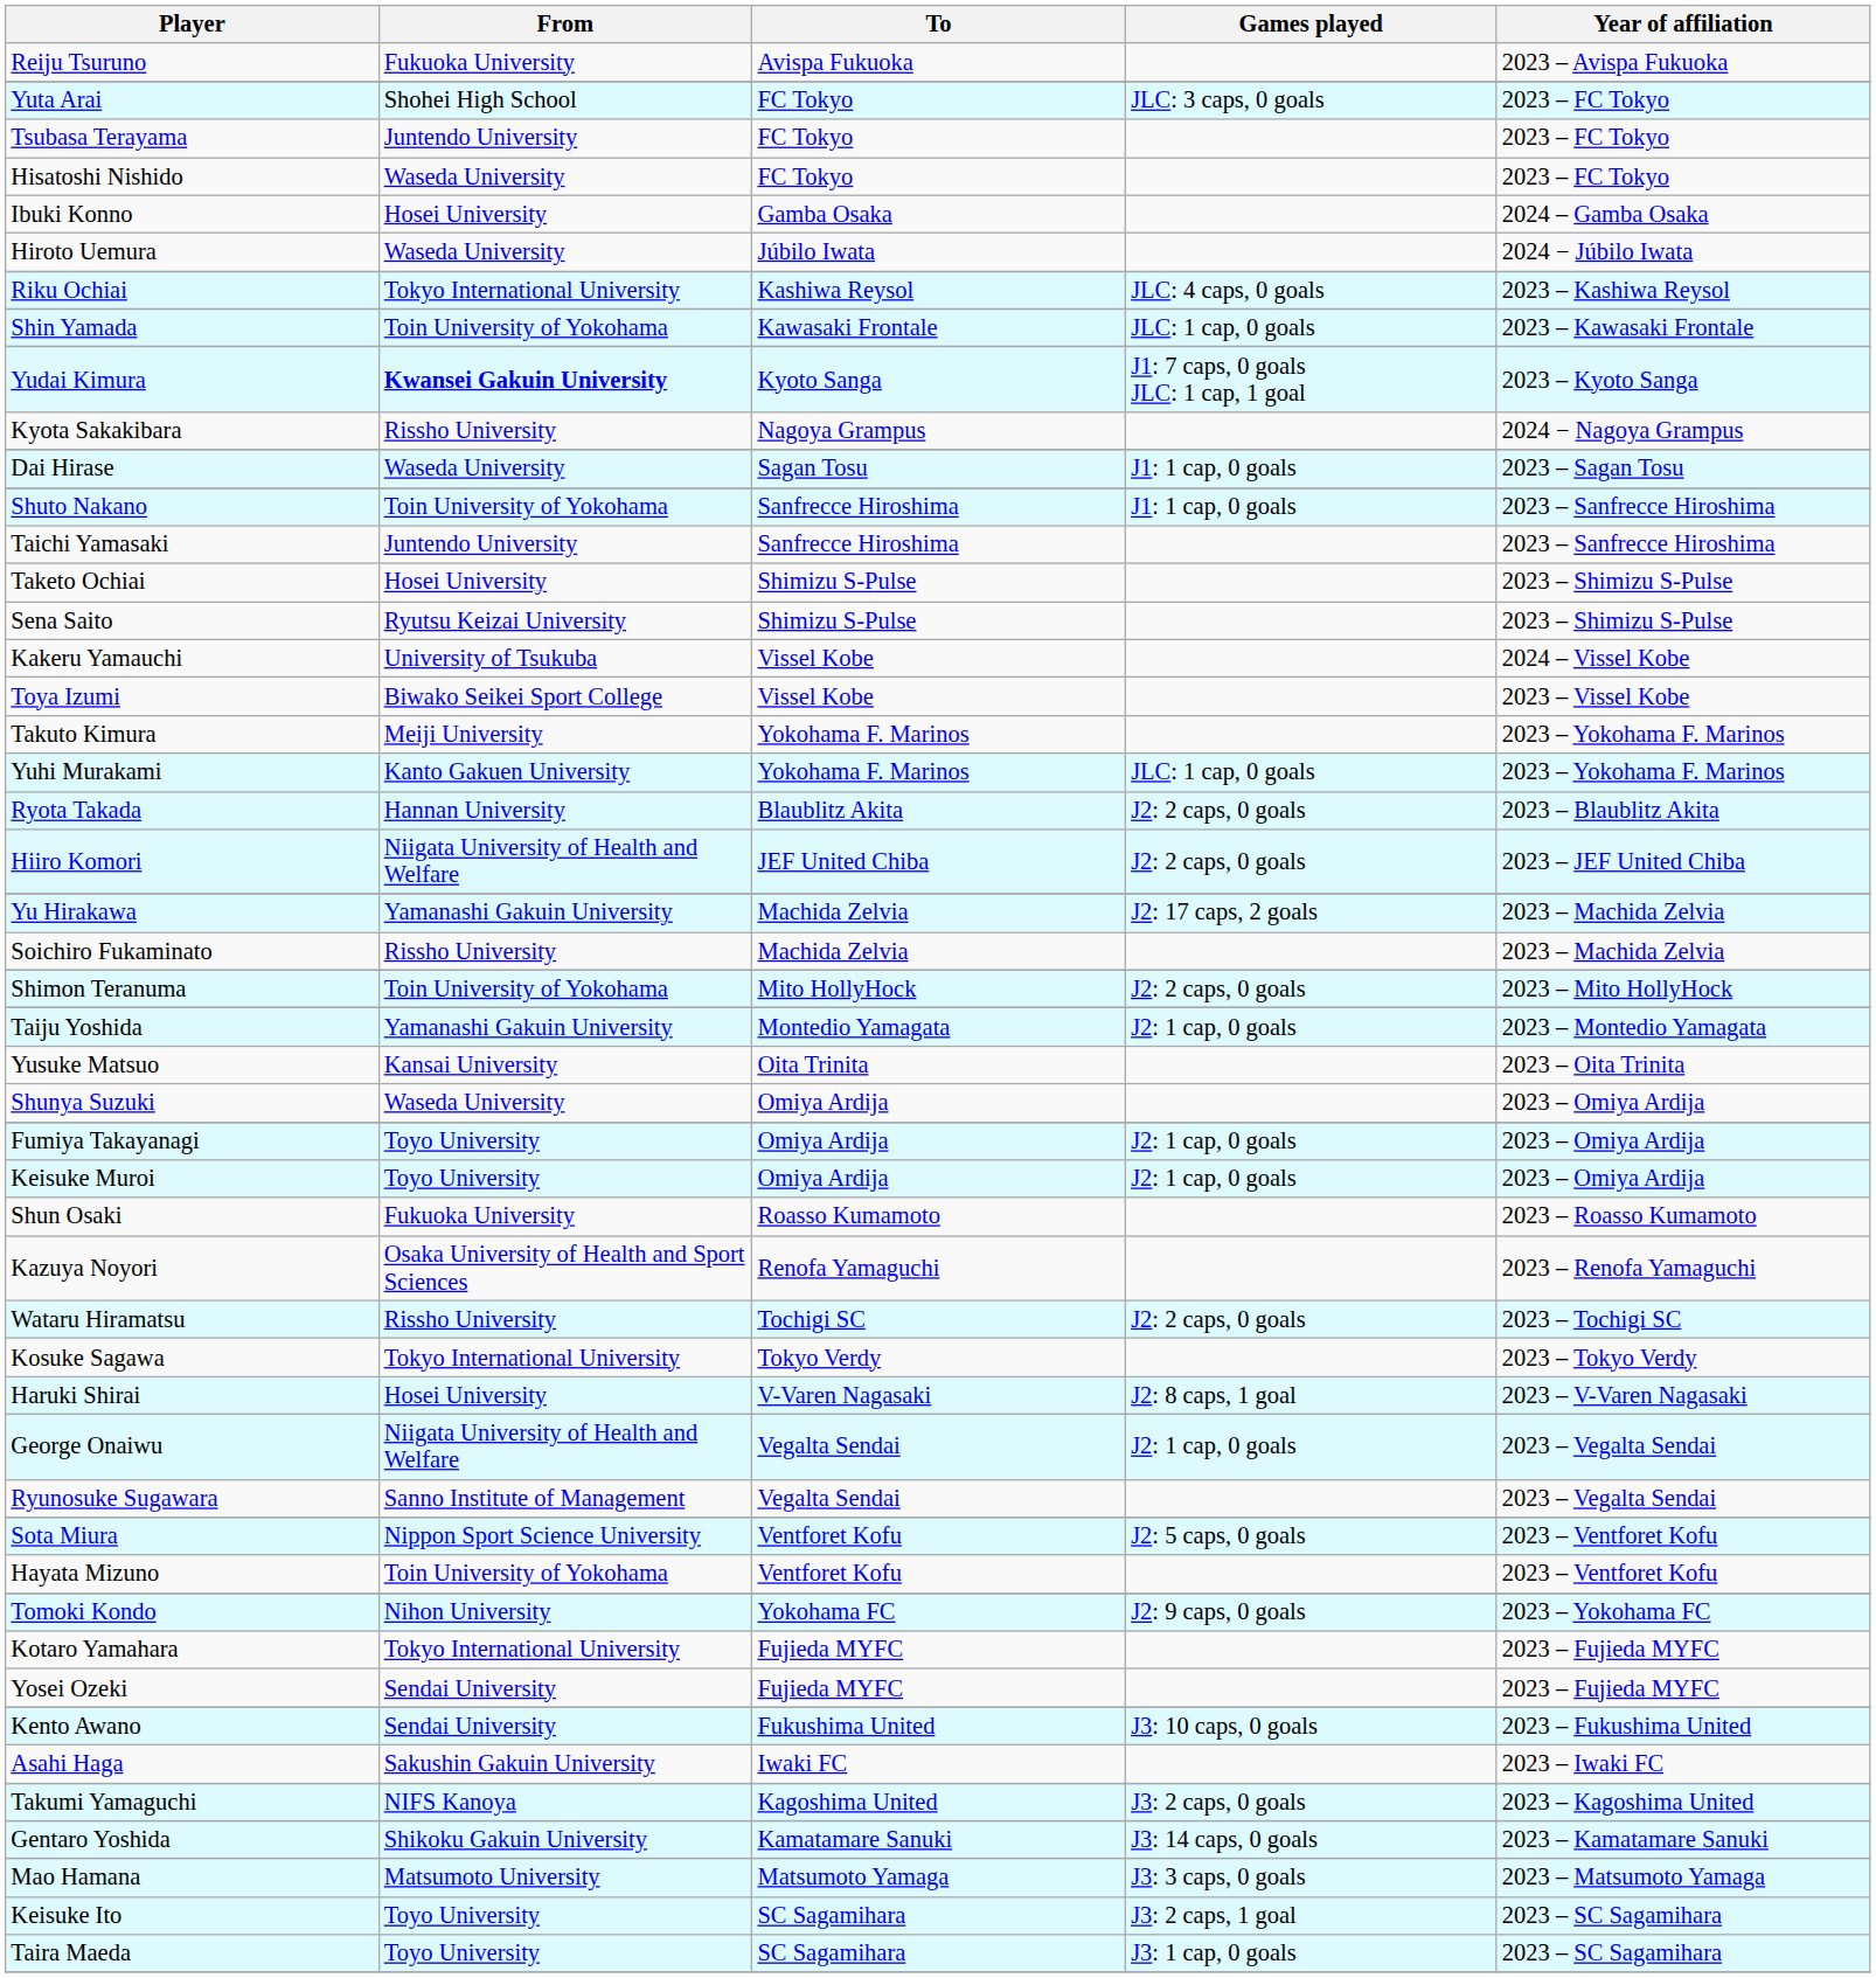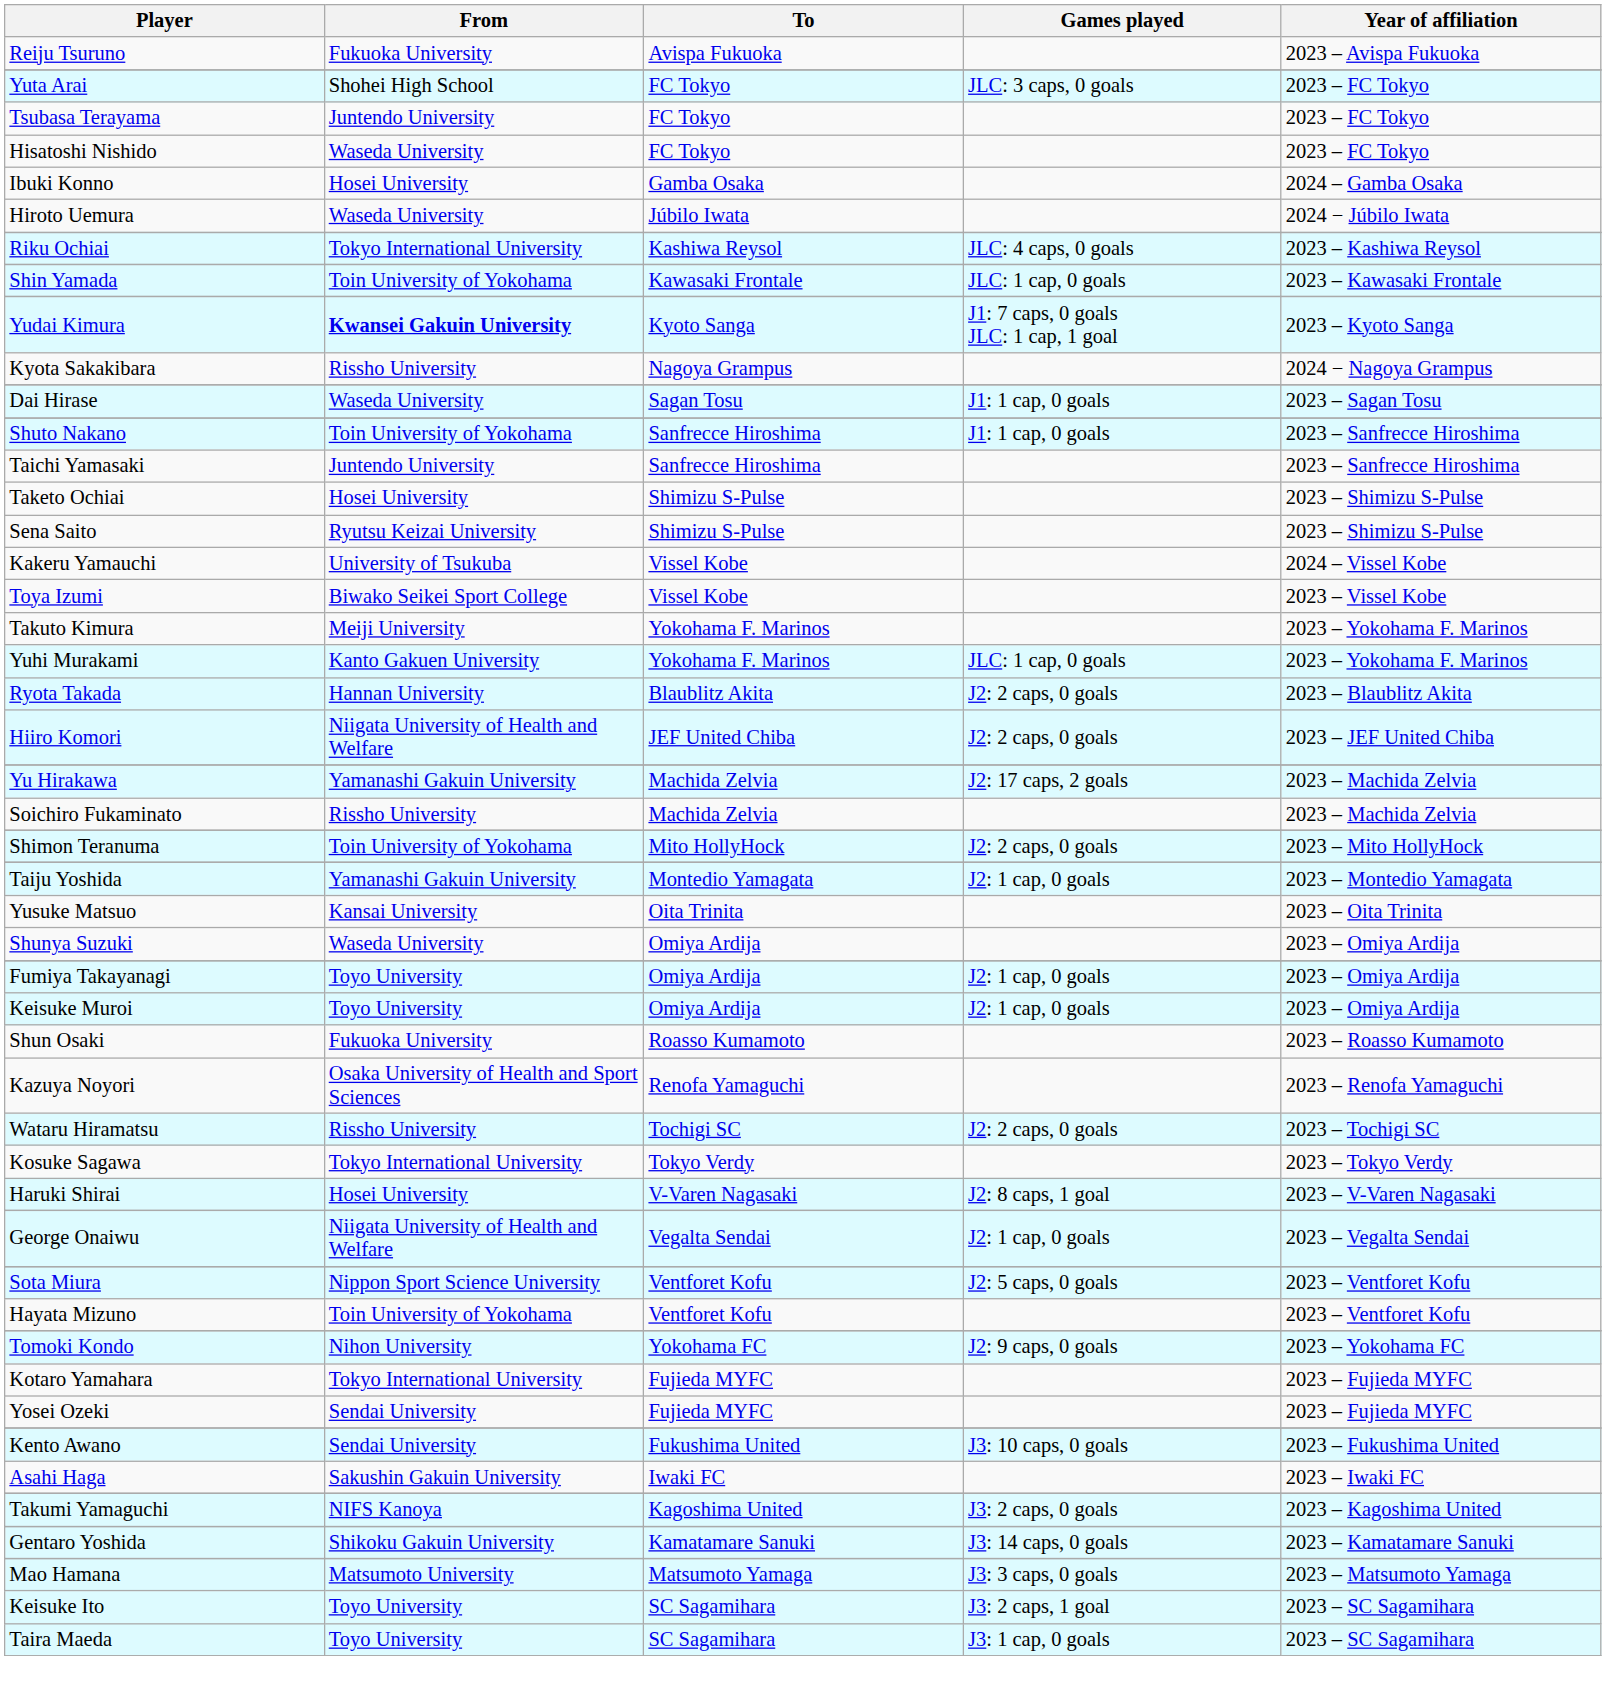 <table class="wikitable sortable mw-collapsible" style="text-align:left;">
 <tr>
 <th width=250px>Player</th>
 <th width=250px>From</th>
 <th width=250px>To</th>
 <th width=250px>Games played</th>
 <th width=250px>Year of affiliation</th>
 </tr>
 <tr>
 <td><a href='#'>Reiju Tsuruno</a></td>
 <td><a href='#'>Fukuoka University</a></td>
 <td><a href='#'>Avispa Fukuoka</a></td>
 <td></td>
 <td>2023 – <a href='#'>Avispa Fukuoka</a></td>
 </tr>
 <tr>
 </tr>
 <tr style="background:#DDFBFF;">
 <td><a href='#'>Yuta Arai</a></td>
 <td>Shohei High School</td>
 <td><a href='#'>FC Tokyo</a></td>
 <td><a href='#'>JLC</a>: 3 caps, 0 goals</td>
 <td>2023 – <a href='#'>FC Tokyo</a></td>
 </tr>
 <tr>
 <td><a href='#'>Tsubasa Terayama</a></td>
 <td><a href='#'>Juntendo University</a></td>
 <td><a href='#'>FC Tokyo</a></td>
 <td></td>
 <td>2023 – <a href='#'>FC Tokyo</a></td>
 </tr>
 <tr>
 <td>Hisatoshi Nishido</td>
 <td><a href='#'>Waseda University</a></td>
 <td><a href='#'>FC Tokyo</a></td>
 <td></td>
 <td>2023 – <a href='#'>FC Tokyo</a></td>
 </tr>
 <tr>
 <td>Ibuki Konno</td>
 <td><a href='#'>Hosei University</a></td>
 <td><a href='#'>Gamba Osaka</a></td>
 <td></td>
 <td>2024 – <a href='#'>Gamba Osaka</a></td>
 </tr>
 <tr>
 <td>Hiroto Uemura</td>
 <td><a href='#'>Waseda University</a></td>
 <td><a href='#'>Júbilo Iwata</a></td>
 <td></td>
 <td>2024 − <a href='#'>Júbilo Iwata</a></td>
 </tr>
 <tr>
 </tr>
 <tr style="background:#DDFBFF;">
 <td><a href='#'>Riku Ochiai</a></td>
 <td><a href='#'>Tokyo International University</a></td>
 <td><a href='#'>Kashiwa Reysol</a></td>
 <td><a href='#'>JLC</a>: 4 caps, 0 goals</td>
 <td>2023 – <a href='#'>Kashiwa Reysol</a></td>
 </tr>
 <tr>
 </tr>
 <tr style="background:#DDFBFF;">
 <td><a href='#'>Shin Yamada</a></td>
 <td><a href='#'>Toin University of Yokohama</a></td>
 <td><a href='#'>Kawasaki Frontale</a></td>
 <td><a href='#'>JLC</a>: 1 cap, 0 goals</td>
 <td>2023 – <a href='#'>Kawasaki Frontale</a></td>
 </tr>
 <tr>
 </tr>
 <tr style="background:#DDFBFF;">
 <td><a href='#'>Yudai Kimura</a></td>
 <td><strong><a href='#'>Kwansei Gakuin University</a></strong></td>
 <td><a href='#'>Kyoto Sanga</a></td>
 <td><a href='#'>J1</a>: 7 caps, 0 goals<br><a href='#'>JLC</a>: 1 cap, 1 goal</td>
 <td>2023 – <a href='#'>Kyoto Sanga</a></td>
 </tr>
 <tr>
 <td>Kyota Sakakibara</td>
 <td><a href='#'>Rissho University</a></td>
 <td><a href='#'>Nagoya Grampus</a></td>
 <td></td>
 <td>2024 − <a href='#'>Nagoya Grampus</a></td>
 </tr>
 <tr>
 </tr>
 <tr style="background:#DDFBFF;">
 <td>Dai Hirase</td>
 <td><a href='#'>Waseda University</a></td>
 <td><a href='#'>Sagan Tosu</a></td>
 <td><a href='#'>J1</a>: 1 cap, 0 goals</td>
 <td>2023 – <a href='#'>Sagan Tosu</a></td>
 </tr>
 <tr>
 </tr>
 <tr style="background:#DDFBFF;">
 <td><a href='#'>Shuto Nakano</a></td>
 <td><a href='#'>Toin University of Yokohama</a></td>
 <td><a href='#'>Sanfrecce Hiroshima</a></td>
 <td><a href='#'>J1</a>: 1 cap, 0 goals</td>
 <td>2023 – <a href='#'>Sanfrecce Hiroshima</a></td>
 </tr>
 <tr>
 <td>Taichi Yamasaki</td>
 <td><a href='#'>Juntendo University</a></td>
 <td><a href='#'>Sanfrecce Hiroshima</a></td>
 <td></td>
 <td>2023 – <a href='#'>Sanfrecce Hiroshima</a></td>
 </tr>
 <tr>
 <td>Taketo Ochiai</td>
 <td><a href='#'>Hosei University</a></td>
 <td><a href='#'>Shimizu S-Pulse</a></td>
 <td></td>
 <td>2023 – <a href='#'>Shimizu S-Pulse</a></td>
 </tr>
 <tr>
 <td>Sena Saito</td>
 <td><a href='#'>Ryutsu Keizai University</a></td>
 <td><a href='#'>Shimizu S-Pulse</a></td>
 <td></td>
 <td>2023 – <a href='#'>Shimizu S-Pulse</a></td>
 </tr>
 <tr>
 <td>Kakeru Yamauchi</td>
 <td><a href='#'>University of Tsukuba</a></td>
 <td><a href='#'>Vissel Kobe</a></td>
 <td></td>
 <td>2024 – <a href='#'>Vissel Kobe</a></td>
 </tr>
 <tr>
 <td><a href='#'>Toya Izumi</a></td>
 <td><a href='#'>Biwako Seikei Sport College</a></td>
 <td><a href='#'>Vissel Kobe</a></td>
 <td></td>
 <td>2023 – <a href='#'>Vissel Kobe</a></td>
 </tr>
 <tr>
 <td>Takuto Kimura</td>
 <td><a href='#'>Meiji University</a></td>
 <td><a href='#'>Yokohama F. Marinos</a></td>
 <td></td>
 <td>2023 – <a href='#'>Yokohama F. Marinos</a></td>
 </tr>
 <tr style="background:#DDFBFF;">
 <td>Yuhi Murakami</td>
 <td><a href='#'>Kanto Gakuen University</a></td>
 <td><a href='#'>Yokohama F. Marinos</a></td>
 <td><a href='#'>JLC</a>: 1 cap, 0 goals</td>
 <td>2023 – <a href='#'>Yokohama F. Marinos</a></td>
 </tr>
 <tr style="background:#DDFBFF;">
 <td><a href='#'>Ryota Takada</a></td>
 <td><a href='#'>Hannan University</a></td>
 <td><a href='#'>Blaublitz Akita</a></td>
 <td><a href='#'>J2</a>: 2 caps, 0 goals</td>
 <td>2023 – <a href='#'>Blaublitz Akita</a></td>
 </tr>
 <tr style="background:#DDFBFF;">
 <td><a href='#'>Hiiro Komori</a></td>
 <td><a href='#'>Niigata University of Health and Welfare</a></td>
 <td><a href='#'>JEF United Chiba</a></td>
 <td><a href='#'>J2</a>: 2 caps, 0 goals</td>
 <td>2023 – <a href='#'>JEF United Chiba</a></td>
 </tr>
 <tr>
 </tr>
 <tr style="background:#DDFBFF;">
 <td><a href='#'>Yu Hirakawa</a></td>
 <td><a href='#'>Yamanashi Gakuin University</a></td>
 <td><a href='#'>Machida Zelvia</a></td>
 <td><a href='#'>J2</a>: 17 caps, 2 goals</td>
 <td>2023 – <a href='#'>Machida Zelvia</a></td>
 </tr>
 <tr>
 <td>Soichiro Fukaminato</td>
 <td><a href='#'>Rissho University</a></td>
 <td><a href='#'>Machida Zelvia</a></td>
 <td></td>
 <td>2023 – <a href='#'>Machida Zelvia</a></td>
 </tr>
 <tr>
 </tr>
 <tr style="background:#DDFBFF;">
 <td>Shimon Teranuma</td>
 <td><a href='#'>Toin University of Yokohama</a></td>
 <td><a href='#'>Mito HollyHock</a></td>
 <td><a href='#'>J2</a>: 2 caps, 0 goals</td>
 <td>2023 – <a href='#'>Mito HollyHock</a></td>
 </tr>
 <tr>
 </tr>
 <tr style="background:#DDFBFF;">
 <td>Taiju Yoshida</td>
 <td><a href='#'>Yamanashi Gakuin University</a></td>
 <td><a href='#'>Montedio Yamagata</a></td>
 <td><a href='#'>J2</a>: 1 cap, 0 goals</td>
 <td>2023 – <a href='#'>Montedio Yamagata</a></td>
 </tr>
 <tr>
 <td>Yusuke Matsuo</td>
 <td><a href='#'>Kansai University</a></td>
 <td><a href='#'>Oita Trinita</a></td>
 <td></td>
 <td>2023 – <a href='#'>Oita Trinita</a></td>
 </tr>
 <tr>
 <td><a href='#'>Shunya Suzuki</a></td>
 <td><a href='#'>Waseda University</a></td>
 <td><a href='#'>Omiya Ardija</a></td>
 <td></td>
 <td>2023 – <a href='#'>Omiya Ardija</a></td>
 </tr>
 <tr>
 </tr>
 <tr style="background:#DDFBFF;">
 <td>Fumiya Takayanagi</td>
 <td><a href='#'>Toyo University</a></td>
 <td><a href='#'>Omiya Ardija</a></td>
 <td><a href='#'>J2</a>: 1 cap, 0 goals</td>
 <td>2023 – <a href='#'>Omiya Ardija</a></td>
 </tr>
 <tr style="background:#DDFBFF;">
 <td>Keisuke Muroi</td>
 <td><a href='#'>Toyo University</a></td>
 <td><a href='#'>Omiya Ardija</a></td>
 <td><a href='#'>J2</a>: 1 cap, 0 goals</td>
 <td>2023 – <a href='#'>Omiya Ardija</a></td>
 </tr>
 <tr>
 <td>Shun Osaki</td>
 <td><a href='#'>Fukuoka University</a></td>
 <td><a href='#'>Roasso Kumamoto</a></td>
 <td></td>
 <td>2023 – <a href='#'>Roasso Kumamoto</a></td>
 </tr>
 <tr>
 <td>Kazuya Noyori</td>
 <td><a href='#'>Osaka University of Health and Sport Sciences</a></td>
 <td><a href='#'>Renofa Yamaguchi</a></td>
 <td></td>
 <td>2023 – <a href='#'>Renofa Yamaguchi</a></td>
 </tr>
 <tr style="background:#DDFBFF;">
 <td>Wataru Hiramatsu</td>
 <td><a href='#'>Rissho University</a></td>
 <td><a href='#'>Tochigi SC</a></td>
 <td><a href='#'>J2</a>: 2 caps, 0 goals</td>
 <td>2023 – <a href='#'>Tochigi SC</a></td>
 </tr>
 <tr>
 <td>Kosuke Sagawa</td>
 <td><a href='#'>Tokyo International University</a></td>
 <td><a href='#'>Tokyo Verdy</a></td>
 <td></td>
 <td>2023 – <a href='#'>Tokyo Verdy</a></td>
 </tr>
 <tr style="background:#DDFBFF;">
 <td>Haruki Shirai</td>
 <td><a href='#'>Hosei University</a></td>
 <td><a href='#'>V-Varen Nagasaki</a></td>
 <td><a href='#'>J2</a>: 8 caps, 1 goal</td>
 <td>2023 – <a href='#'>V-Varen Nagasaki</a></td>
 </tr>
 <tr>
 </tr>
 <tr style="background:#DDFBFF;">
 <td>George Onaiwu</td>
 <td><a href='#'>Niigata University of Health and Welfare</a></td>
 <td><a href='#'>Vegalta Sendai</a></td>
 <td><a href='#'>J2</a>: 1 cap, 0 goals</td>
 <td>2023 – <a href='#'>Vegalta Sendai</a></td>
 </tr>
 <tr>
-<td><a href='#'>Ryunosuke Sugawara</a></td>
-<td><a href='#'>Sanno Institute of Management</a></td>
-<td><a href='#'>Vegalta Sendai</a></td>
-<td></td>
-<td>2023 – <a href='#'>Vegalta Sendai</a></td>
-</tr>
-<tr>
 </tr>
 <tr style="background:#DDFBFF;">
 <td><a href='#'>Sota Miura</a></td>
 <td><a href='#'>Nippon Sport Science University</a></td>
 <td><a href='#'>Ventforet Kofu</a></td>
 <td><a href='#'>J2</a>: 5 caps, 0 goals</td>
 <td>2023 – <a href='#'>Ventforet Kofu</a></td>
 </tr>
 <tr>
 <td>Hayata Mizuno</td>
 <td><a href='#'>Toin University of Yokohama</a></td>
 <td><a href='#'>Ventforet Kofu</a></td>
 <td></td>
 <td>2023 – <a href='#'>Ventforet Kofu</a></td>
 </tr>
 <tr>
 </tr>
 <tr style="background:#DDFBFF;">
 <td><a href='#'>Tomoki Kondo</a></td>
 <td><a href='#'>Nihon University</a></td>
 <td><a href='#'>Yokohama FC</a></td>
 <td><a href='#'>J2</a>: 9 caps, 0 goals</td>
 <td>2023 – <a href='#'>Yokohama FC</a></td>
 </tr>
 <tr>
 <td>Kotaro Yamahara</td>
 <td><a href='#'>Tokyo International University</a></td>
 <td><a href='#'>Fujieda MYFC</a></td>
 <td></td>
 <td>2023 – <a href='#'>Fujieda MYFC</a></td>
 </tr>
 <tr>
 <td>Yosei Ozeki</td>
 <td><a href='#'>Sendai University</a></td>
 <td><a href='#'>Fujieda MYFC</a></td>
 <td></td>
 <td>2023 – <a href='#'>Fujieda MYFC</a></td>
 </tr>
 <tr>
 </tr>
 <tr style="background:#DDFBFF;">
 <td>Kento Awano</td>
 <td><a href='#'>Sendai University</a></td>
 <td><a href='#'>Fukushima United</a></td>
 <td><a href='#'>J3</a>: 10 caps, 0 goals</td>
 <td>2023 – <a href='#'>Fukushima United</a></td>
 </tr>
 <tr>
 <td><a href='#'>Asahi Haga</a></td>
 <td><a href='#'>Sakushin Gakuin University</a></td>
 <td><a href='#'>Iwaki FC</a></td>
 <td></td>
 <td>2023 – <a href='#'>Iwaki FC</a></td>
 </tr>
 <tr>
 </tr>
 <tr style="background:#DDFBFF;">
 <td>Takumi Yamaguchi</td>
 <td><a href='#'>NIFS Kanoya</a></td>
 <td><a href='#'>Kagoshima United</a></td>
 <td><a href='#'>J3</a>: 2 caps, 0 goals</td>
 <td>2023 – <a href='#'>Kagoshima United</a></td>
 </tr>
 <tr>
 </tr>
 <tr style="background:#DDFBFF;">
 <td>Gentaro Yoshida</td>
 <td><a href='#'>Shikoku Gakuin University</a></td>
 <td><a href='#'>Kamatamare Sanuki</a></td>
 <td><a href='#'>J3</a>: 14 caps, 0 goals</td>
 <td>2023 – <a href='#'>Kamatamare Sanuki</a></td>
 </tr>
 <tr>
 </tr>
 <tr style="background:#DDFBFF;">
 <td>Mao Hamana</td>
 <td><a href='#'>Matsumoto University</a></td>
 <td><a href='#'>Matsumoto Yamaga</a></td>
 <td><a href='#'>J3</a>: 3 caps, 0 goals</td>
 <td>2023 – <a href='#'>Matsumoto Yamaga</a></td>
 </tr>
 <tr style="background:#DDFBFF;">
 <td>Keisuke Ito</td>
 <td><a href='#'>Toyo University</a></td>
 <td><a href='#'>SC Sagamihara</a></td>
 <td><a href='#'>J3</a>: 2 caps, 1 goal</td>
 <td>2023 – <a href='#'>SC Sagamihara</a></td>
 </tr>
 <tr style="background:#DDFBFF;">
 <td>Taira Maeda</td>
 <td><a href='#'>Toyo University</a></td>
 <td><a href='#'>SC Sagamihara</a></td>
 <td><a href='#'>J3</a>: 1 cap, 0 goals</td>
 <td>2023 – <a href='#'>SC Sagamihara</a></td>
 </tr>
 <tr>
 </tr>
 </table>
